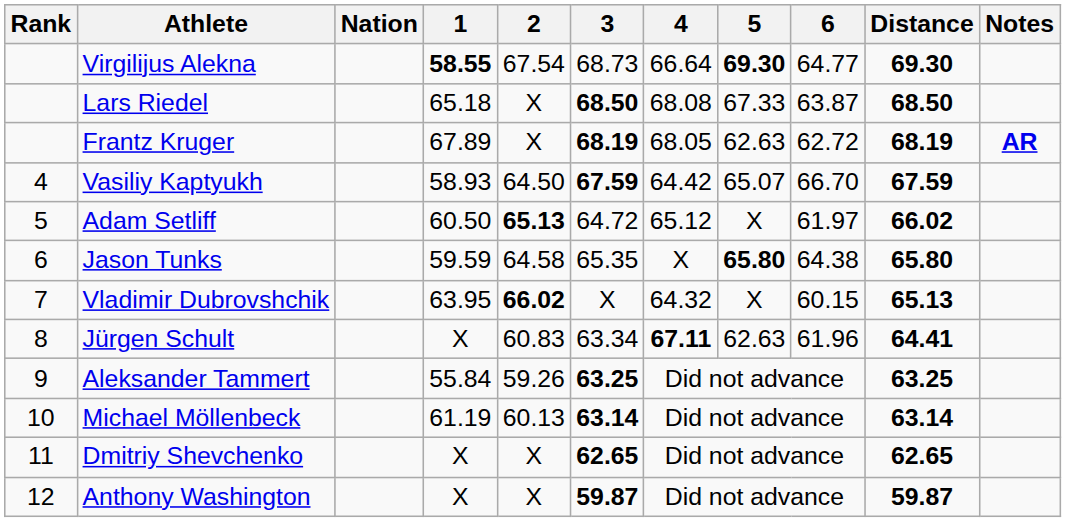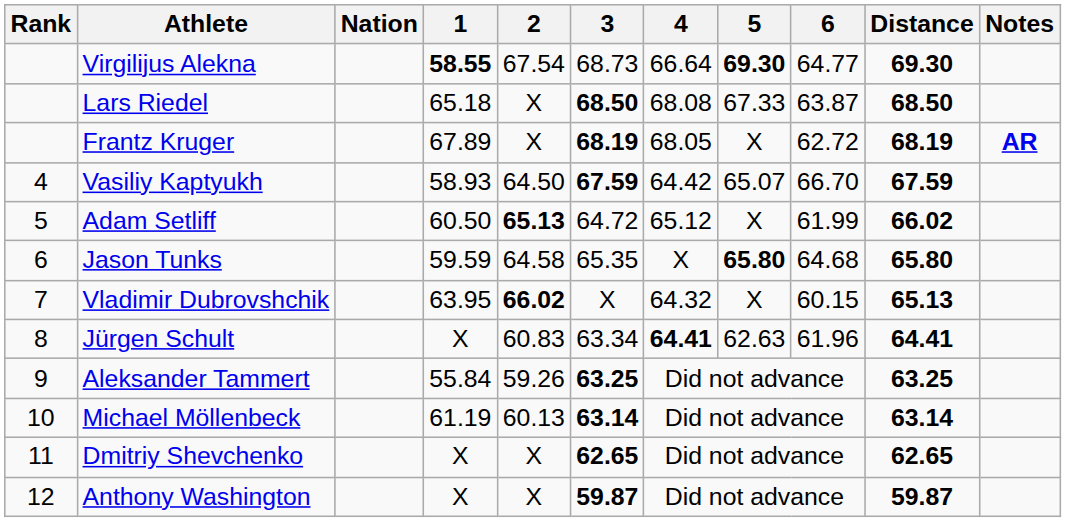 <table class="wikitable sortable" style="text-align:center;">
 <tr>
 <th>Rank</th>
 <th>Athlete</th>
 <th>Nation</th>
 <th>1</th>
 <th>2</th>
 <th>3</th>
 <th>4</th>
 <th>5</th>
 <th>6</th>
 <th>Distance</th>
 <th>Notes</th>
 </tr>
 <tr>
 <td></td>
 <td align=left><a href='#'>Virgilijus Alekna</a></td>
 <td align=left></td>
 <td><strong>58.55</strong></td>
 <td>67.54</td>
 <td>68.73</td>
 <td>66.64</td>
 <td><strong>69.30</strong></td>
 <td>64.77</td>
 <td><strong>69.30</strong></td>
 <td></td>
 </tr>
 <tr>
 <td></td>
 <td align=left><a href='#'>Lars Riedel</a></td>
 <td align=left></td>
 <td>65.18</td>
 <td data-sort-value=1.00>X</td>
 <td><strong>68.50</strong></td>
 <td>68.08</td>
 <td>67.33</td>
 <td>63.87</td>
 <td><strong>68.50</strong></td>
 <td></td>
 </tr>
 <tr>
 <td></td>
 <td align=left><a href='#'>Frantz Kruger</a></td>
 <td align=left></td>
 <td>67.89</td>
 <td data-sort-value=1.00>X</td>
 <td><strong>68.19</strong></td>
 <td>68.05</td>
-<td>62.63</td>
+<td data-sort-value=1.00>X</td>
 <td>62.72</td>
 <td><strong>68.19</strong></td>
 <td><strong><a href='#'>AR</a></strong></td>
 </tr>
 <tr>
 <td>4</td>
 <td align=left><a href='#'>Vasiliy Kaptyukh</a></td>
 <td align=left></td>
 <td>58.93</td>
 <td>64.50</td>
 <td><strong>67.59</strong></td>
 <td>64.42</td>
 <td>65.07</td>
 <td>66.70</td>
 <td><strong>67.59</strong></td>
 <td></td>
 </tr>
 <tr>
 <td>5</td>
 <td align=left><a href='#'>Adam Setliff</a></td>
 <td align=left></td>
 <td>60.50</td>
 <td><strong>65.13</strong></td>
 <td>64.72</td>
 <td>65.12</td>
 <td data-sort-value=1.00>X</td>
-<td>61.97</td>
+<td>61.99</td>
 <td><strong>66.02</strong></td>
 <td></td>
 </tr>
 <tr>
 <td>6</td>
 <td align=left><a href='#'>Jason Tunks</a></td>
 <td align=left></td>
 <td>59.59</td>
 <td>64.58</td>
 <td>65.35</td>
 <td data-sort-value=1.00>X</td>
 <td><strong>65.80</strong></td>
-<td>64.38</td>
+<td>64.68</td>
 <td><strong>65.80</strong></td>
 <td></td>
 </tr>
 <tr>
 <td>7</td>
 <td align=left><a href='#'>Vladimir Dubrovshchik</a></td>
 <td align=left></td>
 <td>63.95</td>
 <td><strong>66.02</strong></td>
 <td data-sort-value=1.00>X</td>
 <td>64.32</td>
 <td data-sort-value=1.00>X</td>
 <td>60.15</td>
 <td><strong>65.13</strong></td>
 <td></td>
 </tr>
 <tr>
 <td>8</td>
 <td align=left><a href='#'>Jürgen Schult</a></td>
 <td align=left></td>
 <td data-sort-value=1.00>X</td>
 <td>60.83</td>
 <td>63.34</td>
-<td><strong>67.11</strong></td>
+<td><strong>64.41</strong></td>
 <td>62.63</td>
 <td>61.96</td>
 <td><strong>64.41</strong></td>
 <td></td>
 </tr>
 <tr>
 <td>9</td>
 <td align=left><a href='#'>Aleksander Tammert</a></td>
 <td align=left></td>
 <td>55.84</td>
 <td>59.26</td>
 <td><strong>63.25</strong></td>
 <td colspan=3 data-sort-value=0.00>Did not advance</td>
 <td><strong>63.25</strong></td>
 <td></td>
 </tr>
 <tr>
 <td>10</td>
 <td align=left><a href='#'>Michael Möllenbeck</a></td>
 <td align=left></td>
 <td>61.19</td>
 <td>60.13</td>
 <td><strong>63.14</strong></td>
 <td colspan=3 data-sort-value=0.00>Did not advance</td>
 <td><strong>63.14</strong></td>
 <td></td>
 </tr>
 <tr>
 <td>11</td>
 <td align=left><a href='#'>Dmitriy Shevchenko</a></td>
 <td align=left></td>
 <td data-sort-value=1.00>X</td>
 <td data-sort-value=1.00>X</td>
 <td><strong>62.65</strong></td>
 <td colspan=3 data-sort-value=0.00>Did not advance</td>
 <td><strong>62.65</strong></td>
 <td></td>
 </tr>
 <tr>
 <td>12</td>
 <td align=left><a href='#'>Anthony Washington</a></td>
 <td align=left></td>
 <td data-sort-value=1.00>X</td>
 <td data-sort-value=1.00>X</td>
 <td><strong>59.87</strong></td>
 <td colspan=3 data-sort-value=0.00>Did not advance</td>
 <td><strong>59.87</strong></td>
 <td></td>
 </tr>
 </table>
